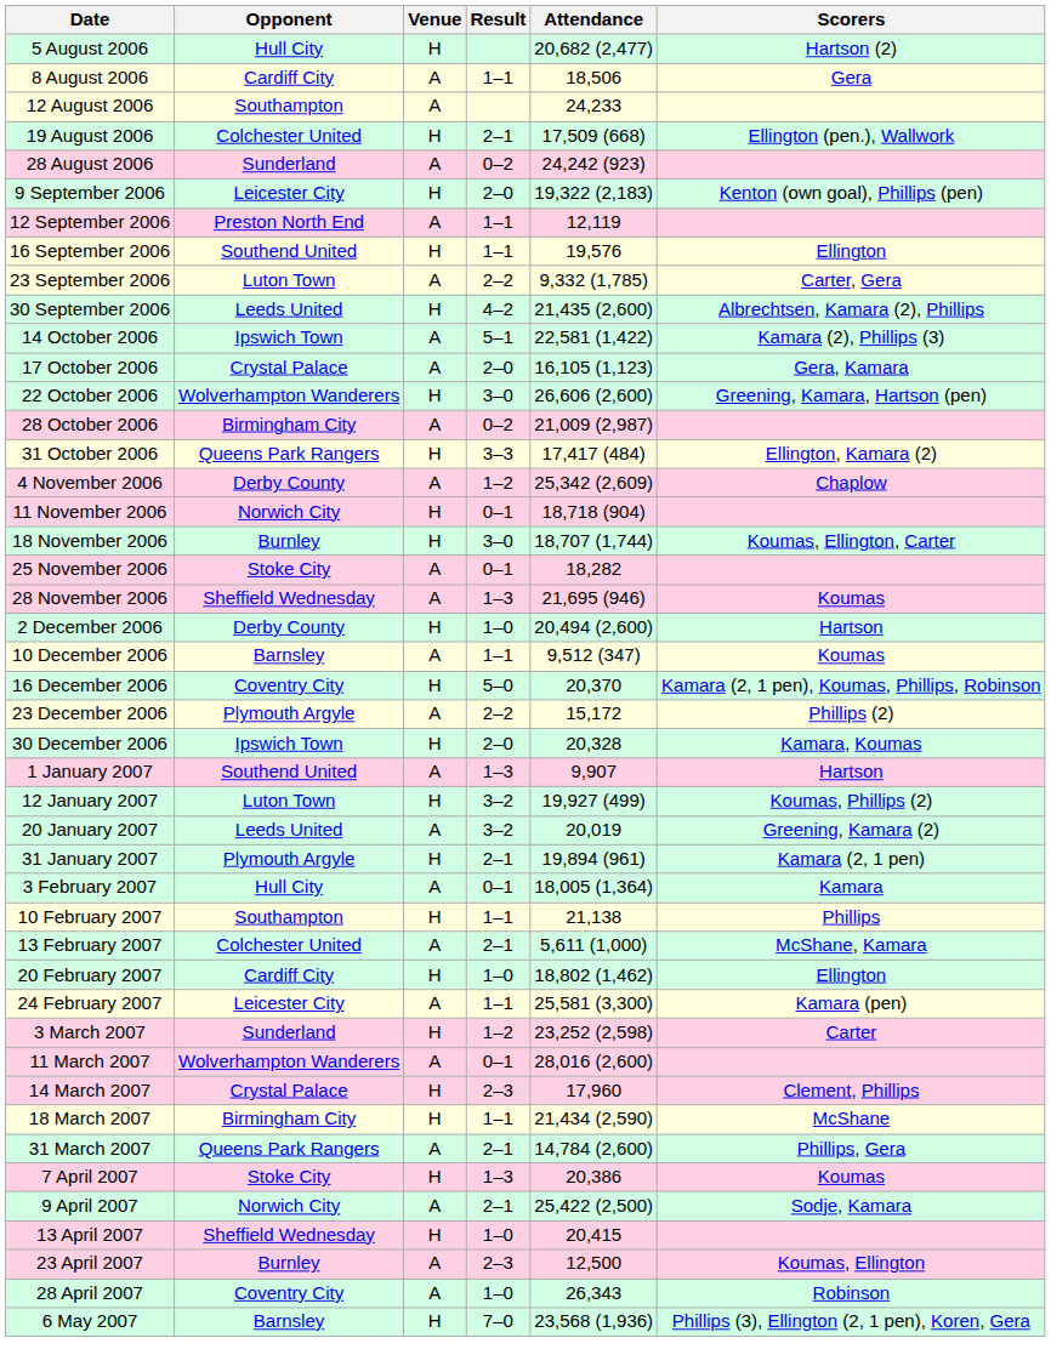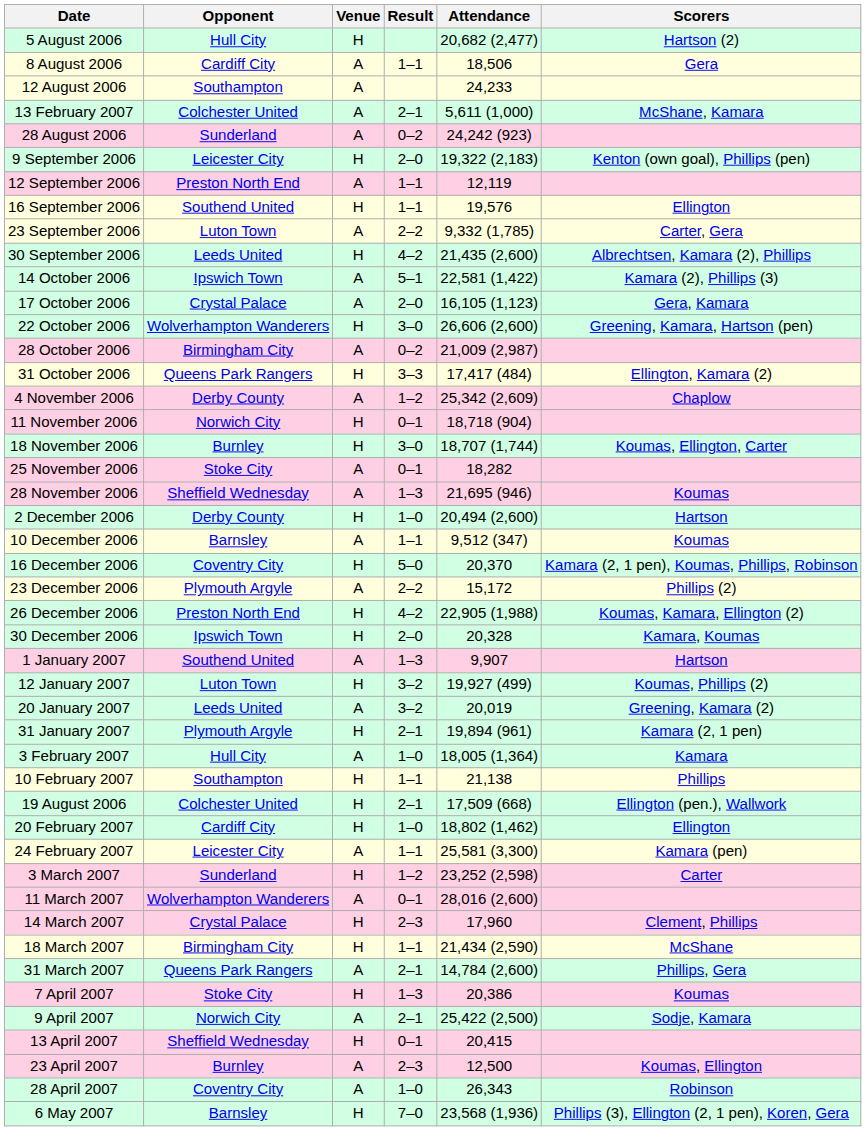 <table class="wikitable sortable" style="font-size:100%; text-align:center">
 <tr>
 <th>Date</th>
 <th>Opponent</th>
 <th>Venue</th>
 <th>Result</th>
 <th>Attendance</th>
 <th>Scorers</th>
 </tr>
 <tr style="background-color: #d0ffe3;">
 <td>5 August 2006</td>
 <td><a href='#'>Hull City</a></td>
 <td>H</td>
 <td></td>
 <td>20,682 (2,477)</td>
 <td><a href='#'>Hartson</a> (2)</td>
 </tr>
 <tr style="background-color: #ffffdd;">
 <td>8 August 2006</td>
 <td><a href='#'>Cardiff City</a></td>
 <td>A</td>
 <td>1–1</td>
 <td>18,506</td>
 <td><a href='#'>Gera</a></td>
 </tr>
 <tr style="background-color: #ffffdd;">
 <td>12 August 2006</td>
 <td><a href='#'>Southampton</a></td>
 <td>A</td>
 <td></td>
 <td>24,233</td>
 <td></td>
 </tr>
 <tr style="background-color: #d0ffe3;">
-<td>19 August 2006</td>
+<td>13 February 2007</td>
 <td><a href='#'>Colchester United</a></td>
-<td>H</td>
+<td>A</td>
 <td>2–1</td>
-<td>17,509 (668)</td>
-<td><a href='#'>Ellington</a> (pen.), <a href='#'>Wallwork</a></td>
+<td>5,611 (1,000)</td>
+<td><a href='#'>McShane</a>, <a href='#'>Kamara</a></td>
 </tr>
 <tr style="background-color: #ffd0e3;">
 <td>28 August 2006</td>
 <td><a href='#'>Sunderland</a></td>
 <td>A</td>
 <td>0–2</td>
 <td>24,242 (923)</td>
 <td></td>
 </tr>
 <tr style="background-color: #d0ffe3;">
 <td>9 September 2006</td>
 <td><a href='#'>Leicester City</a></td>
 <td>H</td>
 <td>2–0</td>
 <td>19,322 (2,183)</td>
 <td><a href='#'>Kenton</a> (own goal), <a href='#'>Phillips</a> (pen)</td>
 </tr>
 <tr style="background-color: #ffd0e3;">
 <td>12 September 2006</td>
 <td><a href='#'>Preston North End</a></td>
 <td>A</td>
 <td>1–1</td>
 <td>12,119</td>
 <td></td>
 </tr>
 <tr style="background-color: #ffffdd;">
 <td>16 September 2006</td>
 <td><a href='#'>Southend United</a></td>
 <td>H</td>
 <td>1–1</td>
 <td>19,576</td>
 <td><a href='#'>Ellington</a></td>
 </tr>
 <tr style="background-color: #ffffdd;">
 <td>23 September 2006</td>
 <td><a href='#'>Luton Town</a></td>
 <td>A</td>
 <td>2–2</td>
 <td>9,332 (1,785)</td>
 <td><a href='#'>Carter</a>, <a href='#'>Gera</a></td>
 </tr>
 <tr style="background-color: #d0ffe3;">
 <td>30 September 2006</td>
 <td><a href='#'>Leeds United</a></td>
 <td>H</td>
 <td>4–2</td>
 <td>21,435 (2,600)</td>
 <td><a href='#'>Albrechtsen</a>, <a href='#'>Kamara</a> (2), <a href='#'>Phillips</a></td>
 </tr>
 <tr style="background-color: #d0ffe3;">
 <td>14 October 2006</td>
 <td><a href='#'>Ipswich Town</a></td>
 <td>A</td>
 <td>5–1</td>
 <td>22,581 (1,422)</td>
 <td><a href='#'>Kamara</a> (2), <a href='#'>Phillips</a> (3)</td>
 </tr>
 <tr style="background-color: #d0ffe3;">
 <td>17 October 2006</td>
 <td><a href='#'>Crystal Palace</a></td>
 <td>A</td>
 <td>2–0</td>
 <td>16,105 (1,123)</td>
 <td><a href='#'>Gera</a>, <a href='#'>Kamara</a></td>
 </tr>
 <tr style="background-color: #d0ffe3;">
 <td>22 October 2006</td>
 <td><a href='#'>Wolverhampton Wanderers</a></td>
 <td>H</td>
 <td>3–0</td>
 <td>26,606 (2,600)</td>
 <td><a href='#'>Greening</a>, <a href='#'>Kamara</a>, <a href='#'>Hartson</a> (pen)</td>
 </tr>
 <tr style="background-color: #ffd0e3;">
 <td>28 October 2006</td>
 <td><a href='#'>Birmingham City</a></td>
 <td>A</td>
 <td>0–2</td>
 <td>21,009 (2,987)</td>
 <td></td>
 </tr>
 <tr style="background-color: #ffffdd;">
 <td>31 October 2006</td>
 <td><a href='#'>Queens Park Rangers</a></td>
 <td>H</td>
 <td>3–3</td>
 <td>17,417 (484)</td>
 <td><a href='#'>Ellington</a>, <a href='#'>Kamara</a> (2)</td>
 </tr>
 <tr style="background-color: #ffd0e3;">
 <td>4 November 2006</td>
 <td><a href='#'>Derby County</a></td>
 <td>A</td>
 <td>1–2</td>
 <td>25,342 (2,609)</td>
 <td><a href='#'>Chaplow</a></td>
 </tr>
 <tr style="background-color: #ffd0e3;">
 <td>11 November 2006</td>
 <td><a href='#'>Norwich City</a></td>
 <td>H</td>
 <td>0–1</td>
 <td>18,718 (904)</td>
 <td></td>
 </tr>
 <tr style="background-color: #d0ffe3;">
 <td>18 November 2006</td>
 <td><a href='#'>Burnley</a></td>
 <td>H</td>
 <td>3–0</td>
 <td>18,707 (1,744)</td>
 <td><a href='#'>Koumas</a>, <a href='#'>Ellington</a>, <a href='#'>Carter</a></td>
 </tr>
 <tr style="background-color: #ffd0e3;">
 <td>25 November 2006</td>
 <td><a href='#'>Stoke City</a></td>
 <td>A</td>
 <td>0–1</td>
 <td>18,282</td>
 <td></td>
 </tr>
 <tr style="background-color: #ffd0e3;">
 <td>28 November 2006</td>
 <td><a href='#'>Sheffield Wednesday</a></td>
 <td>A</td>
 <td>1–3</td>
 <td>21,695 (946)</td>
 <td><a href='#'>Koumas</a></td>
 </tr>
 <tr style="background-color: #d0ffe3;">
 <td>2 December 2006</td>
 <td><a href='#'>Derby County</a></td>
 <td>H</td>
 <td>1–0</td>
 <td>20,494 (2,600)</td>
 <td><a href='#'>Hartson</a></td>
 </tr>
 <tr style="background-color: #ffffdd;">
 <td>10 December 2006</td>
 <td><a href='#'>Barnsley</a></td>
 <td>A</td>
 <td>1–1</td>
 <td>9,512 (347)</td>
 <td><a href='#'>Koumas</a></td>
 </tr>
 <tr style="background-color: #d0ffe3;">
 <td>16 December 2006</td>
 <td><a href='#'>Coventry City</a></td>
 <td>H</td>
 <td>5–0</td>
 <td>20,370</td>
 <td><a href='#'>Kamara</a> (2, 1 pen), <a href='#'>Koumas</a>, <a href='#'>Phillips</a>, <a href='#'>Robinson</a></td>
 </tr>
 <tr style="background-color: #ffffdd;">
 <td>23 December 2006</td>
 <td><a href='#'>Plymouth Argyle</a></td>
 <td>A</td>
 <td>2–2</td>
 <td>15,172</td>
 <td><a href='#'>Phillips</a> (2)</td>
 </tr>
 <tr style="background-color: #d0ffe3;">
+<td>26 December 2006</td>
+<td><a href='#'>Preston North End</a></td>
+<td>H</td>
+<td>4–2</td>
+<td>22,905 (1,988)</td>
+<td><a href='#'>Koumas</a>, <a href='#'>Kamara</a>, <a href='#'>Ellington</a> (2)</td>
+</tr>
+<tr style="background-color: #d0ffe3;">
 <td>30 December 2006</td>
 <td><a href='#'>Ipswich Town</a></td>
 <td>H</td>
 <td>2–0</td>
 <td>20,328</td>
 <td><a href='#'>Kamara</a>, <a href='#'>Koumas</a></td>
 </tr>
 <tr style="background-color: #ffd0e3;">
 <td>1 January 2007</td>
 <td><a href='#'>Southend United</a></td>
 <td>A</td>
 <td>1–3</td>
 <td>9,907</td>
 <td><a href='#'>Hartson</a></td>
 </tr>
 <tr style="background-color: #d0ffe3;">
 <td>12 January 2007</td>
 <td><a href='#'>Luton Town</a></td>
 <td>H</td>
 <td>3–2</td>
 <td>19,927 (499)</td>
 <td><a href='#'>Koumas</a>, <a href='#'>Phillips</a> (2)</td>
 </tr>
 <tr style="background-color: #d0ffe3;">
 <td>20 January 2007</td>
 <td><a href='#'>Leeds United</a></td>
 <td>A</td>
 <td>3–2</td>
 <td>20,019</td>
 <td><a href='#'>Greening</a>, <a href='#'>Kamara</a> (2)</td>
 </tr>
 <tr style="background-color: #d0ffe3;">
 <td>31 January 2007</td>
 <td><a href='#'>Plymouth Argyle</a></td>
 <td>H</td>
 <td>2–1</td>
 <td>19,894 (961)</td>
 <td><a href='#'>Kamara</a> (2, 1 pen)</td>
 </tr>
 <tr style="background-color: #d0ffe3;">
 <td>3 February 2007</td>
 <td><a href='#'>Hull City</a></td>
 <td>A</td>
-<td>0–1</td>
+<td>1–0</td>
 <td>18,005 (1,364)</td>
 <td><a href='#'>Kamara</a></td>
 </tr>
 <tr style="background-color: #ffffdd;">
 <td>10 February 2007</td>
 <td><a href='#'>Southampton</a></td>
 <td>H</td>
 <td>1–1</td>
 <td>21,138</td>
 <td><a href='#'>Phillips</a></td>
 </tr>
 <tr style="background-color: #d0ffe3;">
-<td>13 February 2007</td>
+<td>19 August 2006</td>
 <td><a href='#'>Colchester United</a></td>
-<td>A</td>
+<td>H</td>
 <td>2–1</td>
-<td>5,611 (1,000)</td>
-<td><a href='#'>McShane</a>, <a href='#'>Kamara</a></td>
+<td>17,509 (668)</td>
+<td><a href='#'>Ellington</a> (pen.), <a href='#'>Wallwork</a></td>
 </tr>
 <tr style="background-color: #d0ffe3;">
 <td>20 February 2007</td>
 <td><a href='#'>Cardiff City</a></td>
 <td>H</td>
 <td>1–0</td>
 <td>18,802 (1,462)</td>
 <td><a href='#'>Ellington</a></td>
 </tr>
 <tr style="background-color: #ffffdd;">
 <td>24 February 2007</td>
 <td><a href='#'>Leicester City</a></td>
 <td>A</td>
 <td>1–1</td>
 <td>25,581 (3,300)</td>
 <td><a href='#'>Kamara</a> (pen)</td>
 </tr>
 <tr style="background-color: #ffd0e3;">
 <td>3 March 2007</td>
 <td><a href='#'>Sunderland</a></td>
 <td>H</td>
 <td>1–2</td>
 <td>23,252 (2,598)</td>
 <td><a href='#'>Carter</a></td>
 </tr>
 <tr style="background-color: #ffd0e3;">
 <td>11 March 2007</td>
 <td><a href='#'>Wolverhampton Wanderers</a></td>
 <td>A</td>
 <td>0–1</td>
 <td>28,016 (2,600)</td>
 <td></td>
 </tr>
 <tr style="background-color: #ffd0e3;">
 <td>14 March 2007</td>
 <td><a href='#'>Crystal Palace</a></td>
 <td>H</td>
 <td>2–3</td>
 <td>17,960</td>
 <td><a href='#'>Clement</a>, <a href='#'>Phillips</a></td>
 </tr>
 <tr style="background-color: #ffffdd;">
 <td>18 March 2007</td>
 <td><a href='#'>Birmingham City</a></td>
 <td>H</td>
 <td>1–1</td>
 <td>21,434 (2,590)</td>
 <td><a href='#'>McShane</a></td>
 </tr>
 <tr style="background-color: #d0ffe3;">
 <td>31 March 2007</td>
 <td><a href='#'>Queens Park Rangers</a></td>
 <td>A</td>
 <td>2–1</td>
 <td>14,784 (2,600)</td>
 <td><a href='#'>Phillips</a>, <a href='#'>Gera</a></td>
 </tr>
 <tr style="background-color: #ffd0e3;">
 <td>7 April 2007</td>
 <td><a href='#'>Stoke City</a></td>
 <td>H</td>
 <td>1–3</td>
 <td>20,386</td>
 <td><a href='#'>Koumas</a></td>
 </tr>
 <tr style="background-color: #d0ffe3;">
 <td>9 April 2007</td>
 <td><a href='#'>Norwich City</a></td>
 <td>A</td>
 <td>2–1</td>
 <td>25,422 (2,500)</td>
 <td><a href='#'>Sodje</a>, <a href='#'>Kamara</a></td>
 </tr>
 <tr style="background-color: #ffd0e3;">
 <td>13 April 2007</td>
 <td><a href='#'>Sheffield Wednesday</a></td>
 <td>H</td>
-<td>1–0</td>
+<td>0–1</td>
 <td>20,415</td>
 <td></td>
 </tr>
 <tr style="background-color: #ffd0e3;">
 <td>23 April 2007</td>
 <td><a href='#'>Burnley</a></td>
 <td>A</td>
 <td>2–3</td>
 <td>12,500</td>
 <td><a href='#'>Koumas</a>, <a href='#'>Ellington</a></td>
 </tr>
 <tr style="background-color: #d0ffe3;">
 <td>28 April 2007</td>
 <td><a href='#'>Coventry City</a></td>
 <td>A</td>
 <td>1–0</td>
 <td>26,343</td>
 <td><a href='#'>Robinson</a></td>
 </tr>
 <tr style="background-color: #d0ffe3;">
 <td>6 May 2007</td>
 <td><a href='#'>Barnsley</a></td>
 <td>H</td>
 <td>7–0</td>
 <td>23,568 (1,936)</td>
 <td><a href='#'>Phillips</a> (3), <a href='#'>Ellington</a> (2, 1 pen), <a href='#'>Koren</a>, <a href='#'>Gera</a></td>
 </tr>
 </table>
